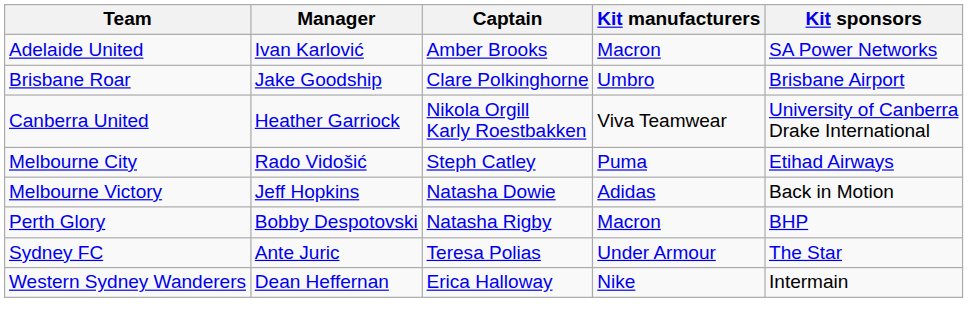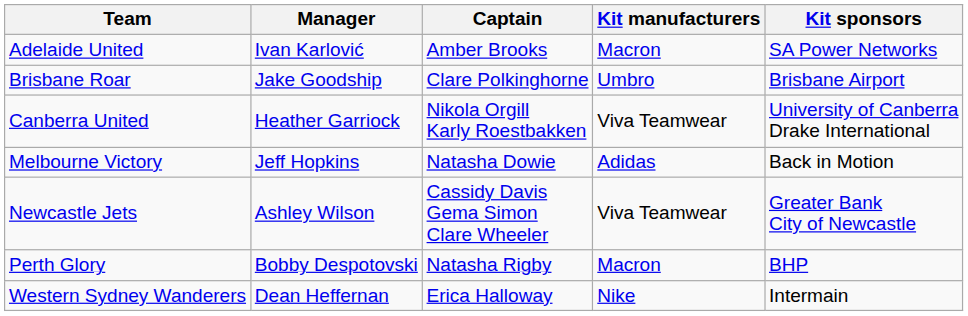 <table class="wikitable sortable" style="text-align: left;">
 <tr>
 <th>Team</th>
 <th>Manager</th>
 <th>Captain</th>
 <th><a href='#'>Kit</a> manufacturers</th>
 <th><a href='#'>Kit</a> sponsors</th>
 </tr>
 <tr>
 <td><a href='#'>Adelaide United</a></td>
 <td> <a href='#'>Ivan Karlović</a></td>
 <td> <a href='#'>Amber Brooks</a></td>
 <td><a href='#'>Macron</a></td>
 <td><a href='#'>SA Power Networks</a></td>
 </tr>
 <tr>
 <td><a href='#'>Brisbane Roar</a></td>
 <td> <a href='#'>Jake Goodship</a></td>
 <td> <a href='#'>Clare Polkinghorne</a></td>
 <td><a href='#'>Umbro</a></td>
 <td><a href='#'>Brisbane Airport</a></td>
 </tr>
 <tr>
 <td><a href='#'>Canberra United</a></td>
 <td> <a href='#'>Heather Garriock</a></td>
 <td> <a href='#'>Nikola Orgill</a> <br> <a href='#'>Karly Roestbakken</a></td>
 <td>Viva Teamwear</td>
 <td><a href='#'>University of Canberra</a> <br>Drake International</td>
 </tr>
 <tr>
-<td><a href='#'>Melbourne City</a></td>
-<td> <a href='#'>Rado Vidošić</a></td>
-<td> <a href='#'>Steph Catley</a></td>
-<td><a href='#'>Puma</a></td>
-<td><a href='#'>Etihad Airways</a></td>
-</tr>
-<tr>
 <td><a href='#'>Melbourne Victory</a></td>
 <td> <a href='#'>Jeff Hopkins</a></td>
 <td> <a href='#'>Natasha Dowie</a></td>
 <td><a href='#'>Adidas</a></td>
 <td>Back in Motion</td>
+</tr>
+<tr>
+<td><a href='#'>Newcastle Jets</a></td>
+<td> <a href='#'>Ashley Wilson</a></td>
+<td> <a href='#'>Cassidy Davis</a> <br> <a href='#'>Gema Simon</a> <br> <a href='#'>Clare Wheeler</a></td>
+<td>Viva Teamwear</td>
+<td><a href='#'>Greater Bank</a> <br><a href='#'>City of Newcastle</a></td>
 </tr>
 <tr>
 <td><a href='#'>Perth Glory</a></td>
 <td> <a href='#'>Bobby Despotovski</a></td>
 <td> <a href='#'>Natasha Rigby</a></td>
 <td><a href='#'>Macron</a></td>
 <td><a href='#'>BHP</a></td>
 </tr>
 <tr>
-<td><a href='#'>Sydney FC</a></td>
-<td> <a href='#'>Ante Juric</a></td>
-<td> <a href='#'>Teresa Polias</a></td>
-<td><a href='#'>Under Armour</a></td>
-<td><a href='#'>The Star</a></td>
-</tr>
-<tr>
 <td><a href='#'>Western Sydney Wanderers</a></td>
 <td> <a href='#'>Dean Heffernan</a></td>
 <td> <a href='#'>Erica Halloway</a></td>
 <td><a href='#'>Nike</a></td>
 <td>Intermain</td>
 </tr>
 </table>
